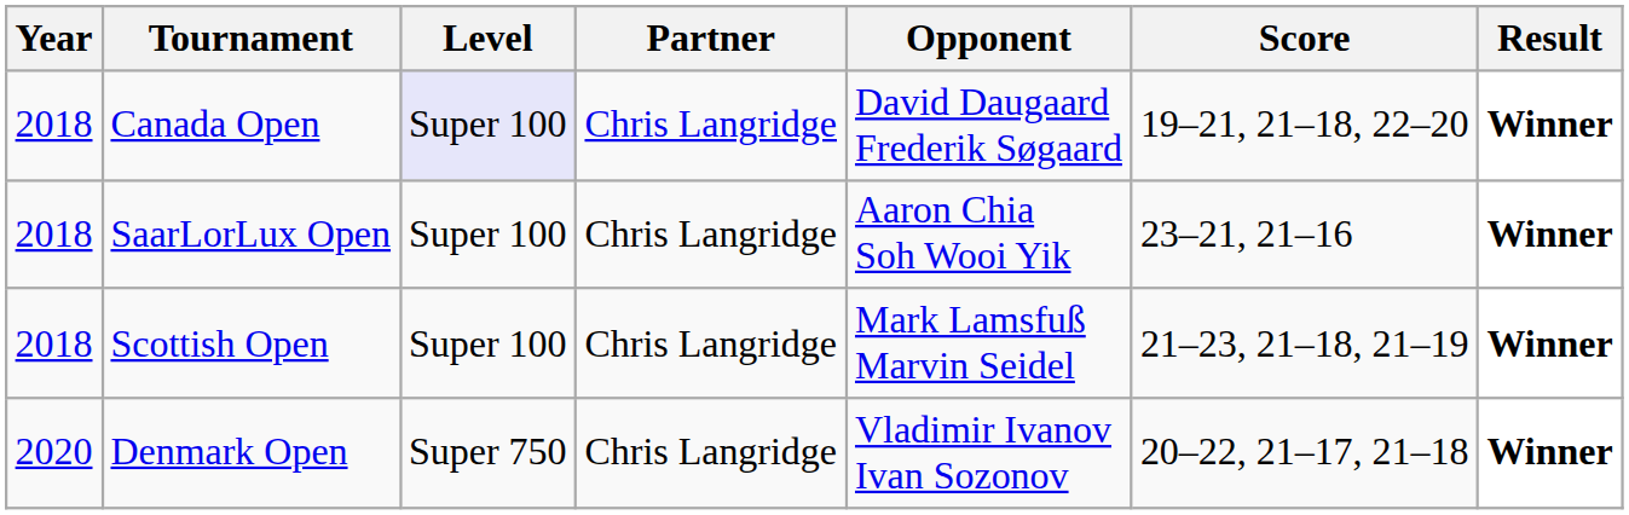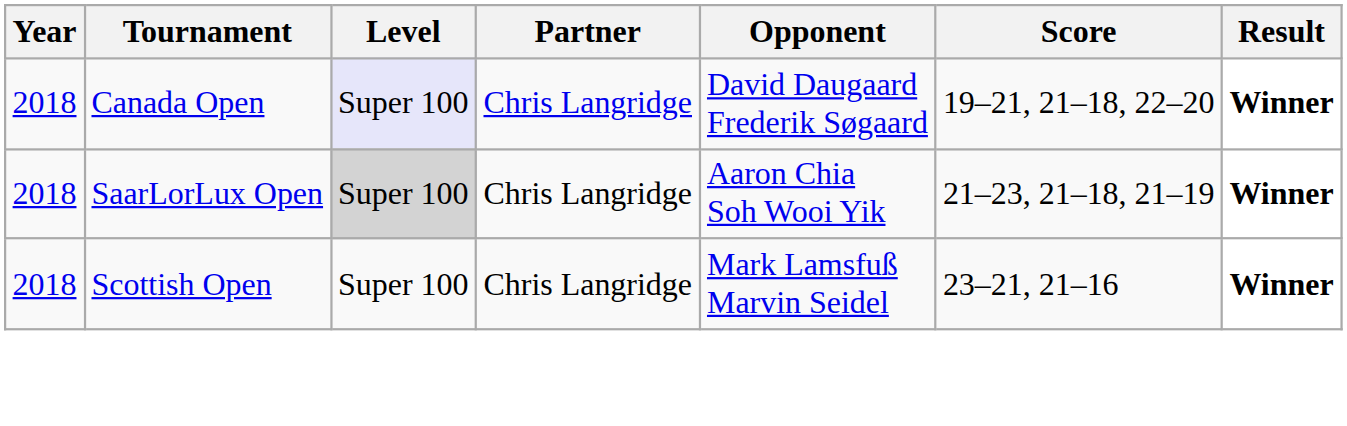 <table class="sortable wikitable" style="font-size: 90%;">
 <tr>
 <th>Year</th>
 <th>Tournament</th>
 <th>Level</th>
 <th>Partner</th>
 <th>Opponent</th>
 <th>Score</th>
 <th>Result</th>
 </tr>
 <tr>
 <td align="center"><a href='#'>2018</a></td>
 <td align="left"><a href='#'>Canada Open</a></td>
 <td align="left" style="background: lavender;">Super 100</td>
 <td align="left"> <a href='#'>Chris Langridge</a></td>
 <td align="left"> <a href='#'>David Daugaard</a><br> <a href='#'>Frederik Søgaard</a></td>
 <td align="left">19–21, 21–18, 22–20</td>
 <td style="text-align:left; background:white"> <strong>Winner</strong></td>
 </tr>
 <tr>
 <td align="center"><a href='#'>2018</a></td>
 <td align="left"><a href='#'>SaarLorLux Open</a></td>
-<td align="left">Super 100</td>
+<td align="left" style="background: lightgrey;">Super 100</td>
 <td align="left"> Chris Langridge</td>
 <td align="left"> <a href='#'>Aaron Chia</a><br> <a href='#'>Soh Wooi Yik</a></td>
-<td align="left">23–21, 21–16</td>
+<td align="left">21–23, 21–18, 21–19</td>
 <td style="text-align:left; background:white"> <strong>Winner</strong></td>
 </tr>
 <tr>
 <td align="center"><a href='#'>2018</a></td>
 <td align="left"><a href='#'>Scottish Open</a></td>
 <td align="left">Super 100</td>
 <td align="left"> Chris Langridge</td>
 <td align="left"> <a href='#'>Mark Lamsfuß</a><br> <a href='#'>Marvin Seidel</a></td>
-<td align="left">21–23, 21–18, 21–19</td>
-<td style="text-align:left; background:white"> <strong>Winner</strong></td>
-</tr>
-<tr>
-<td align="center"><a href='#'>2020</a></td>
-<td align="left"><a href='#'>Denmark Open</a></td>
-<td align="left">Super 750</td>
-<td align="left"> Chris Langridge</td>
-<td align="left"> <a href='#'>Vladimir Ivanov</a><br> <a href='#'>Ivan Sozonov</a></td>
-<td align="left">20–22, 21–17, 21–18</td>
+<td align="left">23–21, 21–16</td>
 <td style="text-align:left; background:white"> <strong>Winner</strong></td>
 </tr>
 </table>
